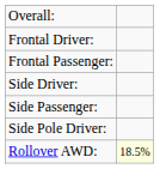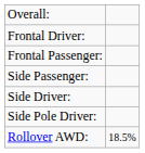 <table class="wikitable">
 <tr>
 <td>Overall:</td>
 <td></td>
 </tr>
 <tr>
 <td>Frontal Driver:</td>
 <td></td>
 </tr>
 <tr>
 <td>Frontal Passenger:</td>
 <td></td>
 </tr>
 <tr>
-<td>Side Driver:</td>
+<td>Side Passenger:</td>
 <td></td>
 </tr>
 <tr>
-<td>Side Passenger:</td>
+<td>Side Driver:</td>
 <td></td>
 </tr>
 <tr>
 <td>Side Pole Driver:</td>
 <td></td>
 </tr>
 <tr>
 <td><a href='#'>Rollover</a> AWD:</td>
-<td style="background: lightyellow;"> <small>18.5%</small></td>
+<td> <small>18.5%</small></td>
 </tr>
 </table>
